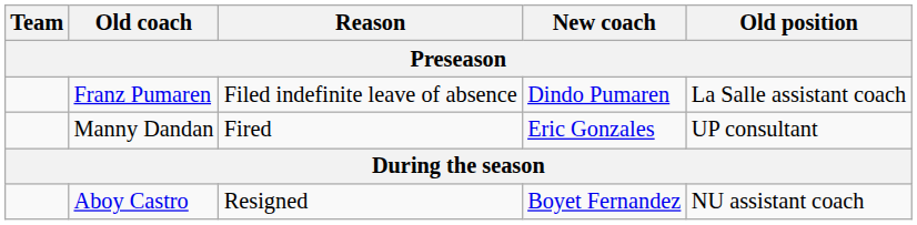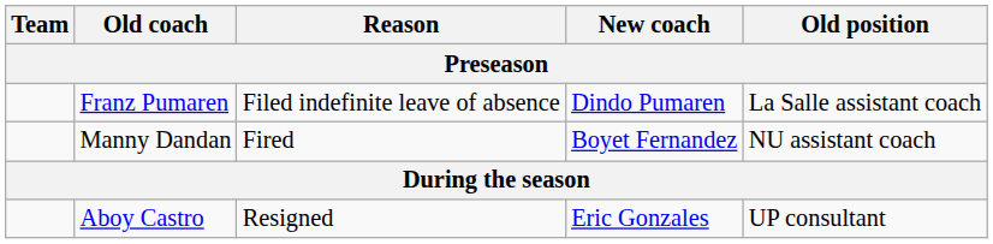 <table class="wikitable">
 <tr>
 <th>Team</th>
 <th>Old coach</th>
 <th>Reason</th>
 <th>New coach</th>
 <th>Old position</th>
 </tr>
 <tr>
 <th colspan="5">Preseason</th>
 </tr>
 <tr>
 <td></td>
 <td><a href='#'>Franz Pumaren</a></td>
 <td>Filed indefinite leave of absence</td>
 <td><a href='#'>Dindo Pumaren</a></td>
 <td>La Salle assistant coach</td>
 </tr>
 <tr>
 <td></td>
 <td>Manny Dandan</td>
 <td>Fired</td>
-<td><a href='#'>Eric Gonzales</a></td>
-<td>UP consultant</td>
+<td><a href='#'>Boyet Fernandez</a></td>
+<td>NU assistant coach</td>
 </tr>
 <tr>
 <th colspan="5">During the season</th>
 </tr>
 <tr>
 <td></td>
 <td><a href='#'>Aboy Castro</a></td>
 <td>Resigned</td>
-<td><a href='#'>Boyet Fernandez</a></td>
-<td>NU assistant coach</td>
+<td><a href='#'>Eric Gonzales</a></td>
+<td>UP consultant</td>
 </tr>
 </table>
